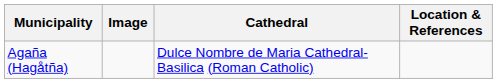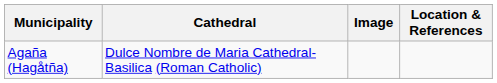 <table width=65% class="wikitable">
 <tr>
 <th width = 10%>Municipality</th>
+<th width = 40%>Cathedral</th>
 <th width = 5%>Image</th>
-<th width = 40%>Cathedral</th>
 <th width = 10%>Location & References</th>
 </tr>
 <tr>
 <td><a href='#'>Agaña (Hagåtña)</a></td>
+<td><a href='#'>Dulce Nombre de Maria Cathedral-Basilica</a> <a href='#'>(Roman Catholic)</a></td>
 <td></td>
-<td><a href='#'>Dulce Nombre de Maria Cathedral-Basilica</a> <a href='#'>(Roman Catholic)</a></td>
 <td><small></small><br></td>
 </tr>
 </table>
